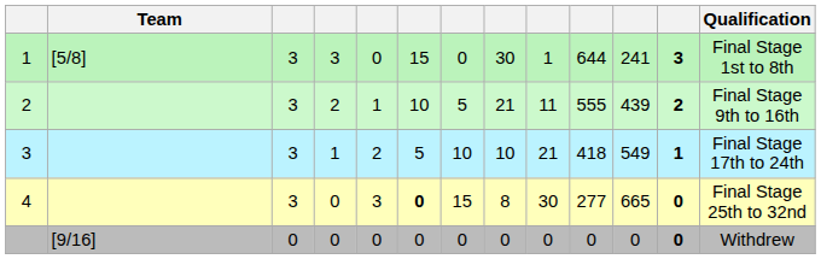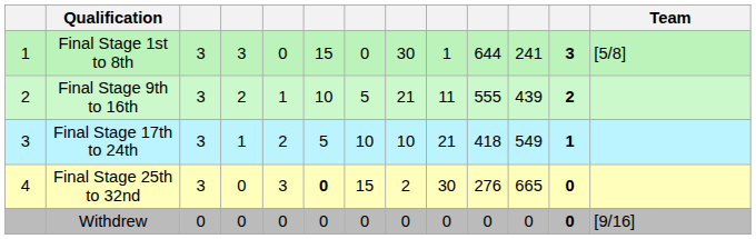 <table class=wikitable style="text-align:center" width=730>
 <tr>
 <th width=5.5%></th>
-<th width=30%>Team</th>
+<th width=18%>Qualification</th>
 <th width=5.5%></th>
 <th width=5.5%></th>
 <th width=5.5%></th>
 <th width=5.5%></th>
 <th width=5.5%></th>
 <th width=5.5%></th>
 <th width=5.5%></th>
 <th width=5.5%></th>
 <th width=5.5%></th>
 <th width=5.5%></th>
-<th width=18%>Qualification</th>
+<th width=30%>Team</th>
 </tr>
 <tr bgcolor=#bbf3bb>
 <td>1</td>
-<td style="text-align:left"> [5/8]</td>
+<td>Final Stage 1st to 8th</td>
 <td>3</td>
 <td>3</td>
 <td>0</td>
 <td>15</td>
 <td>0</td>
 <td>30</td>
 <td>1</td>
 <td>644</td>
 <td>241</td>
 <td><strong>3</strong></td>
-<td>Final Stage 1st to 8th</td>
+<td style="text-align:left"> [5/8]</td>
 </tr>
 <tr bgcolor=#ccf9cc>
 <td>2</td>
-<td style="text-align:left"></td>
+<td>Final Stage 9th to 16th</td>
 <td>3</td>
 <td>2</td>
 <td>1</td>
 <td>10</td>
 <td>5</td>
 <td>21</td>
 <td>11</td>
 <td>555</td>
 <td>439</td>
 <td><strong>2</strong></td>
-<td>Final Stage 9th to 16th</td>
+<td style="text-align:left"></td>
 </tr>
 <tr bgcolor=#bbf3ff>
 <td>3</td>
-<td style="text-align:left"></td>
+<td>Final Stage 17th to 24th</td>
 <td>3</td>
 <td>1</td>
 <td>2</td>
 <td>5</td>
 <td>10</td>
 <td>10</td>
 <td>21</td>
 <td>418</td>
 <td>549</td>
 <td><strong>1</strong></td>
-<td>Final Stage 17th to 24th</td>
+<td style="text-align:left"></td>
 </tr>
 <tr bgcolor=#ffffbb>
 <td>4</td>
-<td style="text-align:left"></td>
+<td>Final Stage 25th to 32nd</td>
 <td>3</td>
 <td>0</td>
 <td>3</td>
 <td><strong>0</strong></td>
 <td>15</td>
-<td>8</td>
+<td>2</td>
 <td>30</td>
-<td>277</td>
+<td>276</td>
 <td>665</td>
 <td><strong>0</strong></td>
-<td>Final Stage 25th to 32nd</td>
+<td style="text-align:left"></td>
 </tr>
 <tr bgcolor=#bbbbbb>
 <td></td>
-<td style="text-align:left"> [9/16]</td>
+<td>Withdrew</td>
 <td>0</td>
 <td>0</td>
 <td>0</td>
 <td>0</td>
 <td>0</td>
 <td>0</td>
 <td>0</td>
 <td>0</td>
 <td>0</td>
 <td><strong>0</strong></td>
-<td>Withdrew</td>
+<td style="text-align:left"> [9/16]</td>
 </tr>
 </table>
